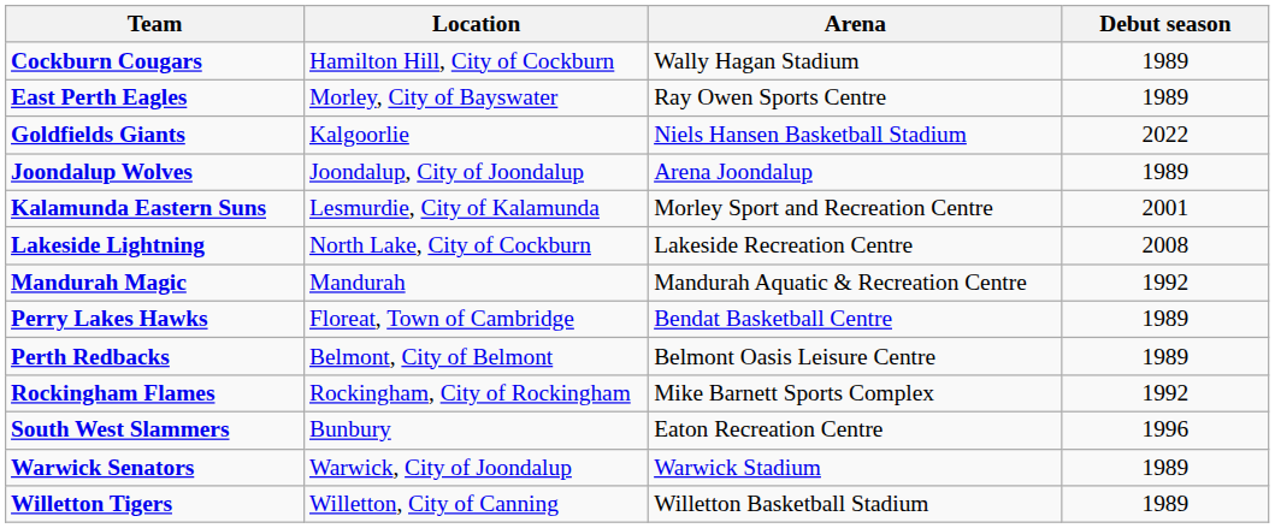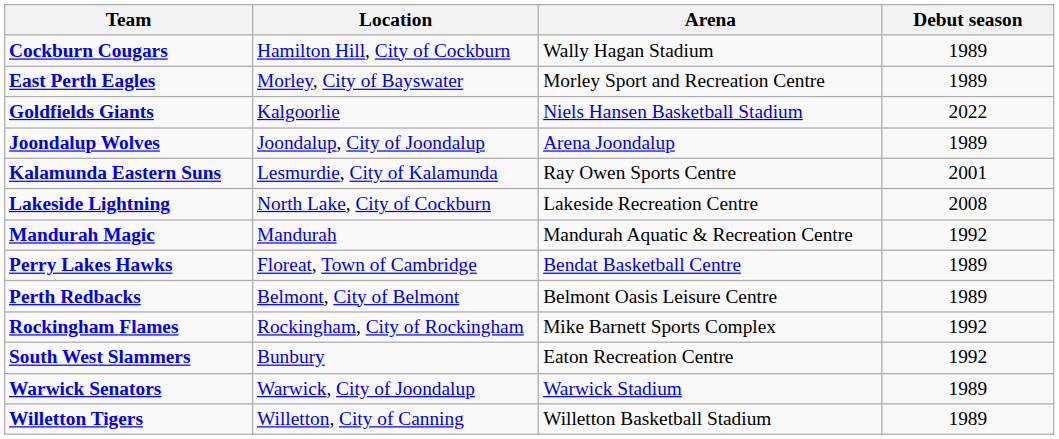 <table class="wikitable">
 <tr>
 <th style="width:13%">Team</th>
 <th style="width:15%">Location</th>
 <th style="width:18%">Arena</th>
 <th style="width:9%">Debut season</th>
 </tr>
 <tr>
 <td><strong><a href='#'>Cockburn Cougars</a></strong></td>
 <td><a href='#'>Hamilton Hill</a>, <a href='#'>City of Cockburn</a></td>
 <td>Wally Hagan Stadium</td>
 <td align=center>1989</td>
 </tr>
 <tr>
 <td><strong><a href='#'>East Perth Eagles</a></strong></td>
 <td><a href='#'>Morley</a>, <a href='#'>City of Bayswater</a></td>
-<td>Ray Owen Sports Centre</td>
+<td>Morley Sport and Recreation Centre</td>
 <td align=center>1989</td>
 </tr>
 <tr>
 <td><strong><a href='#'>Goldfields Giants</a></strong></td>
 <td><a href='#'>Kalgoorlie</a></td>
 <td><a href='#'>Niels Hansen Basketball Stadium</a></td>
 <td align=center>2022</td>
 </tr>
 <tr>
 <td><strong><a href='#'>Joondalup Wolves</a></strong></td>
 <td><a href='#'>Joondalup</a>, <a href='#'>City of Joondalup</a></td>
 <td><a href='#'>Arena Joondalup</a></td>
 <td align=center>1989</td>
 </tr>
 <tr>
 <td><strong><a href='#'>Kalamunda Eastern Suns</a></strong></td>
 <td><a href='#'>Lesmurdie</a>, <a href='#'>City of Kalamunda</a></td>
-<td>Morley Sport and Recreation Centre</td>
+<td>Ray Owen Sports Centre</td>
 <td align=center>2001</td>
 </tr>
 <tr>
 <td><strong><a href='#'>Lakeside Lightning</a></strong></td>
 <td><a href='#'>North Lake</a>, <a href='#'>City of Cockburn</a></td>
 <td>Lakeside Recreation Centre</td>
 <td align=center>2008</td>
 </tr>
 <tr>
 <td><strong><a href='#'>Mandurah Magic</a></strong></td>
 <td><a href='#'>Mandurah</a></td>
 <td>Mandurah Aquatic & Recreation Centre</td>
 <td align=center>1992</td>
 </tr>
 <tr>
 <td><strong><a href='#'>Perry Lakes Hawks</a></strong></td>
 <td><a href='#'>Floreat</a>, <a href='#'>Town of Cambridge</a></td>
 <td><a href='#'>Bendat Basketball Centre</a></td>
 <td align=center>1989</td>
 </tr>
 <tr>
 <td><strong><a href='#'>Perth Redbacks</a></strong></td>
 <td><a href='#'>Belmont</a>, <a href='#'>City of Belmont</a></td>
 <td>Belmont Oasis Leisure Centre</td>
 <td align=center>1989</td>
 </tr>
 <tr>
 <td><strong><a href='#'>Rockingham Flames</a></strong></td>
 <td><a href='#'>Rockingham</a>, <a href='#'>City of Rockingham</a></td>
 <td>Mike Barnett Sports Complex</td>
 <td align=center>1992</td>
 </tr>
 <tr>
 <td><strong><a href='#'>South West Slammers</a></strong></td>
 <td><a href='#'>Bunbury</a></td>
 <td>Eaton Recreation Centre</td>
-<td align=center>1996</td>
+<td align=center>1992</td>
 </tr>
 <tr>
 <td><strong><a href='#'>Warwick Senators</a></strong></td>
 <td><a href='#'>Warwick</a>, <a href='#'>City of Joondalup</a></td>
 <td><a href='#'>Warwick Stadium</a></td>
 <td align=center>1989</td>
 </tr>
 <tr>
 <td><strong><a href='#'>Willetton Tigers</a></strong></td>
 <td><a href='#'>Willetton</a>, <a href='#'>City of Canning</a></td>
 <td>Willetton Basketball Stadium</td>
 <td align=center>1989</td>
 </tr>
 </table>
